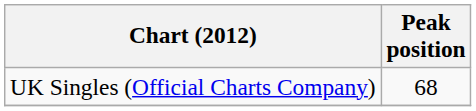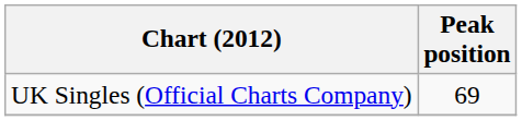 <table class="wikitable sortable">
 <tr>
 <th>Chart (2012)</th>
 <th>Peak<br>position</th>
 </tr>
 <tr>
 <td>UK Singles (<a href='#'>Official Charts Company</a>)</td>
-<td style="text-align:center;">68</td>
+<td style="text-align:center;">69</td>
 </tr>
 <tr>
 </tr>
 </table>
